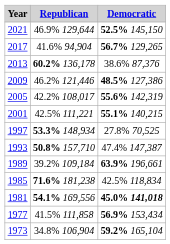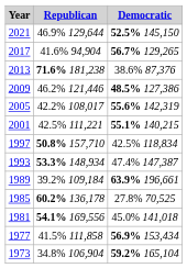 <table align="center" border="2" cellpadding="4" cellspacing="0" style="float:right; margin: 1em 1em 1em 0; border: 1px #aaa solid; border-collapse: collapse;">
 <tr style="background:lightgrey;">
 <th>Year</th>
 <th><a href='#'>Republican</a></th>
 <th><a href='#'>Democratic</a></th>
 </tr>
 <tr>
 <td align="center" ><a href='#'>2021</a></td>
 <td align="center" >46.9% <em>129,644</em></td>
 <td align="center" ><strong>52.5%</strong> <em>145,150</em></td>
 </tr>
 <tr>
 <td align="center" ><a href='#'>2017</a></td>
 <td align="center" >41.6% <em>94,904</em></td>
 <td align="center" ><strong>56.7%</strong> <em>129,265</em></td>
 </tr>
 <tr>
 <td align="center" ><a href='#'>2013</a></td>
-<td align="center" ><strong>60.2%</strong> <em>136,178</em></td>
+<td align="center" ><strong>71.6%</strong> <em>181,238</em></td>
 <td align="center" >38.6% <em>87,376</em></td>
 </tr>
 <tr>
 <td align="center" ><a href='#'>2009</a></td>
 <td align="center" >46.2% <em>121,446</em></td>
 <td align="center" ><strong>48.5%</strong> <em>127,386</em></td>
 </tr>
 <tr>
 <td align="center" ><a href='#'>2005</a></td>
 <td align="center" >42.2% <em>108,017</em></td>
 <td align="center" ><strong>55.6%</strong> <em>142,319</em></td>
 </tr>
 <tr>
 <td align="center" ><a href='#'>2001</a></td>
 <td align="center" >42.5% <em>111,221</em></td>
 <td align="center" ><strong>55.1%</strong> <em>140,215</em></td>
 </tr>
 <tr>
 <td align="center" ><a href='#'>1997</a></td>
-<td align="center" ><strong>53.3%</strong> <em>148,934</em></td>
-<td align="center" >27.8% <em>70,525</em></td>
+<td align="center" ><strong>50.8%</strong> <em>157,710</em></td>
+<td align="center" >42.5% <em>118,834</em></td>
 </tr>
 <tr>
 <td align="center" ><a href='#'>1993</a></td>
-<td align="center" ><strong>50.8%</strong> <em>157,710</em></td>
+<td align="center" ><strong>53.3%</strong> <em>148,934</em></td>
 <td align="center" >47.4% <em>147,387</em></td>
 </tr>
 <tr>
 <td align="center" ><a href='#'>1989</a></td>
 <td align="center" >39.2% <em>109,184</em></td>
 <td align="center" ><strong>63.9%</strong> <em>196,661</em></td>
 </tr>
 <tr>
 <td align="center" ><a href='#'>1985</a></td>
-<td align="center" ><strong>71.6%</strong> <em>181,238</em></td>
-<td align="center" >42.5% <em>118,834</em></td>
+<td align="center" ><strong>60.2%</strong> <em>136,178</em></td>
+<td align="center" >27.8% <em>70,525</em></td>
 </tr>
 <tr>
 <td align="center" ><a href='#'>1981</a></td>
 <td align="center" ><strong>54.1%</strong> <em>169,556</em></td>
-<td align="center" ><strong>45.0% <em>141,018</em></strong></td>
+<td align="center" >45.0% <em>141,018</em></td>
 </tr>
 <tr>
 <td align="center" ><a href='#'>1977</a></td>
 <td align="center" >41.5% <em>111,858</em></td>
 <td align="center" ><strong>56.9%</strong> <em>153,434</em></td>
 </tr>
 <tr>
 <td align="center" ><a href='#'>1973</a></td>
 <td align="center" >34.8% <em>106,904</em></td>
 <td align="center" ><strong>59.2%</strong> <em>165,104</em></td>
 </tr>
 </table>
